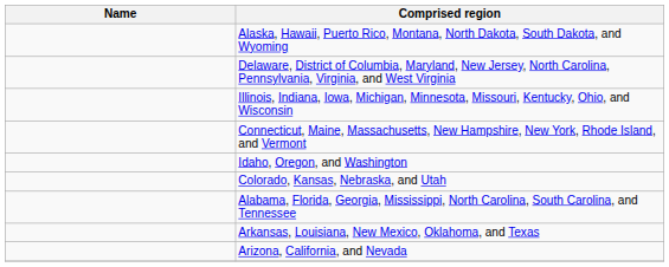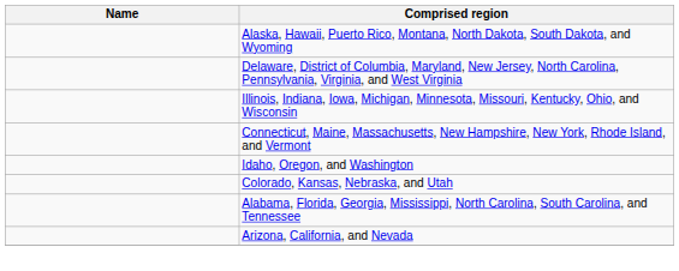 <table class="wikitable"  style="width:100%;">
 <tr>
 <th width=35%>Name</th>
 <th width=65%>Comprised region</th>
 </tr>
 <tr>
 <td></td>
 <td><a href='#'>Alaska</a>, <a href='#'>Hawaii</a>, <a href='#'>Puerto Rico</a>, <a href='#'>Montana</a>, <a href='#'>North Dakota</a>, <a href='#'>South Dakota</a>, and <a href='#'>Wyoming</a></td>
 </tr>
 <tr>
 <td></td>
 <td><a href='#'>Delaware</a>, <a href='#'>District of Columbia</a>, <a href='#'>Maryland</a>, <a href='#'>New Jersey</a>, <a href='#'>North Carolina</a>, <a href='#'>Pennsylvania</a>, <a href='#'>Virginia</a>, and <a href='#'>West Virginia</a></td>
 </tr>
 <tr>
 <td></td>
 <td><a href='#'>Illinois</a>, <a href='#'>Indiana</a>, <a href='#'>Iowa</a>, <a href='#'>Michigan</a>, <a href='#'>Minnesota</a>, <a href='#'>Missouri</a>, <a href='#'>Kentucky</a>, <a href='#'>Ohio</a>, and <a href='#'>Wisconsin</a></td>
 </tr>
 <tr>
 <td></td>
 <td><a href='#'>Connecticut</a>, <a href='#'>Maine</a>, <a href='#'>Massachusetts</a>, <a href='#'>New Hampshire</a>, <a href='#'>New York</a>, <a href='#'>Rhode Island</a>, and <a href='#'>Vermont</a></td>
 </tr>
 <tr>
 <td> </td>
 <td><a href='#'>Idaho</a>, <a href='#'>Oregon</a>, and <a href='#'>Washington</a></td>
 </tr>
 <tr>
 <td></td>
 <td><a href='#'>Colorado</a>, <a href='#'>Kansas</a>, <a href='#'>Nebraska</a>, and <a href='#'>Utah</a></td>
 </tr>
 <tr>
 <td></td>
 <td><a href='#'>Alabama</a>, <a href='#'>Florida</a>, <a href='#'>Georgia</a>, <a href='#'>Mississippi</a>, <a href='#'>North Carolina</a>, <a href='#'>South Carolina</a>, and <a href='#'>Tennessee</a></td>
 </tr>
 <tr>
 <td></td>
-<td><a href='#'>Arkansas</a>, <a href='#'>Louisiana</a>, <a href='#'>New Mexico</a>, <a href='#'>Oklahoma</a>, and <a href='#'>Texas</a></td>
-</tr>
-<tr>
-<td></td>
 <td><a href='#'>Arizona</a>, <a href='#'>California</a>, and <a href='#'>Nevada</a></td>
 </tr>
 <tr>
 </tr>
 </table>
